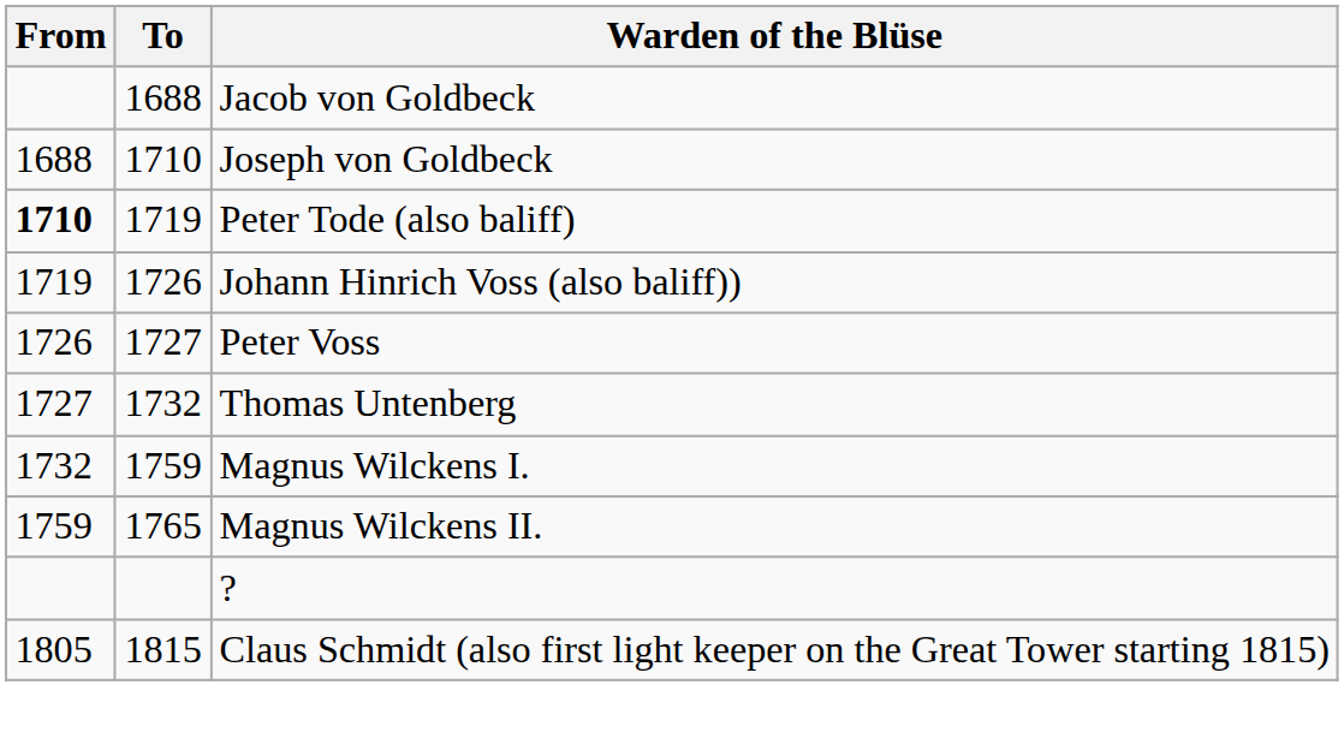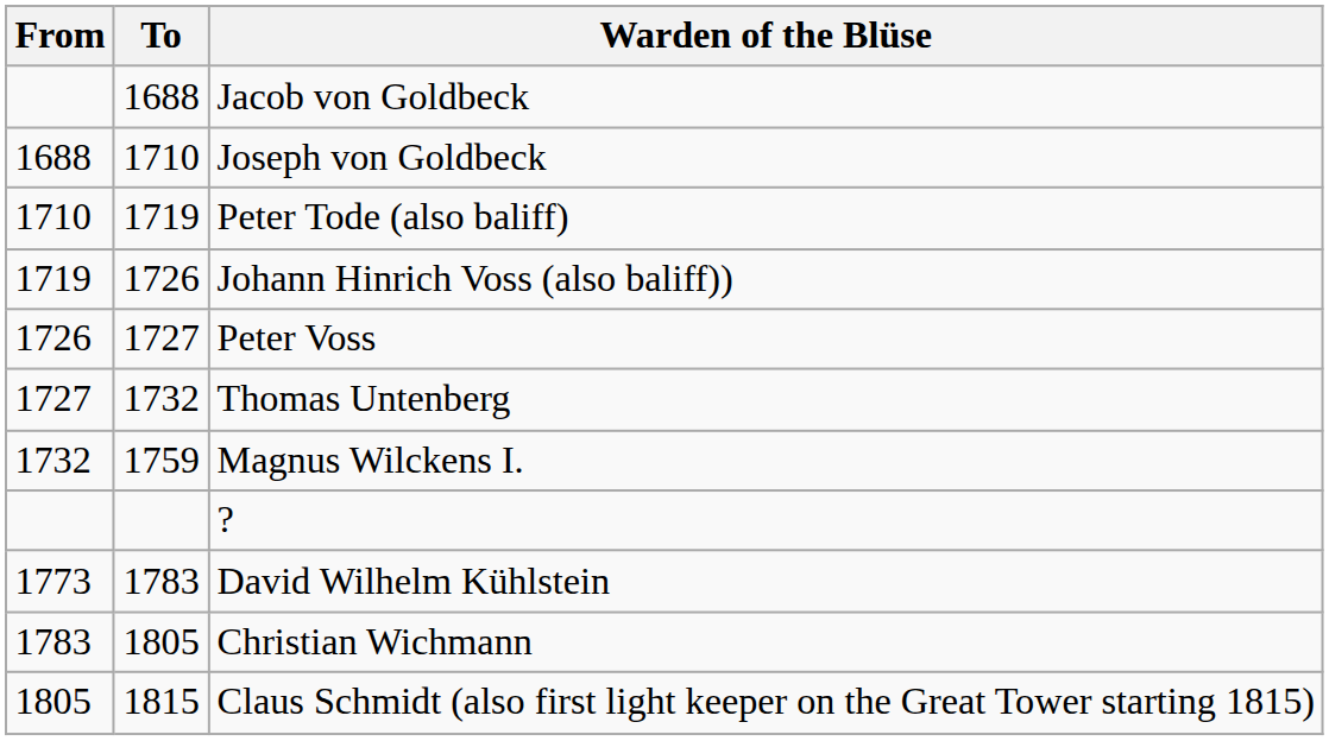 <table class="wikitable">
 <tr>
 <th>From</th>
 <th>To</th>
 <th>Warden of the Blüse</th>
 </tr>
 <tr>
 <td></td>
 <td>1688</td>
 <td>Jacob von Goldbeck</td>
 </tr>
 <tr>
 <td>1688</td>
 <td>1710</td>
 <td>Joseph von Goldbeck</td>
 </tr>
 <tr>
-<td><strong>1710</strong></td>
+<td>1710</td>
 <td>1719</td>
 <td>Peter Tode (also baliff)</td>
 </tr>
 <tr>
 <td>1719</td>
 <td>1726</td>
 <td>Johann Hinrich Voss (also baliff))</td>
 </tr>
 <tr>
 <td>1726</td>
 <td>1727</td>
 <td>Peter Voss</td>
 </tr>
 <tr>
 <td>1727</td>
 <td>1732</td>
 <td>Thomas Untenberg</td>
 </tr>
 <tr>
 <td>1732</td>
 <td>1759</td>
 <td>Magnus Wilckens I.</td>
 </tr>
 <tr>
-<td>1759</td>
-<td>1765</td>
-<td>Magnus Wilckens II.</td>
-</tr>
-<tr>
 <td></td>
 <td></td>
 <td>?</td>
+</tr>
+<tr>
+<td>1773</td>
+<td>1783</td>
+<td>David Wilhelm Kühlstein</td>
+</tr>
+<tr>
+<td>1783</td>
+<td>1805</td>
+<td>Christian Wichmann</td>
 </tr>
 <tr>
 <td>1805</td>
 <td>1815</td>
 <td>Claus Schmidt (also first light keeper on the Great Tower starting 1815)</td>
 </tr>
 </table>
